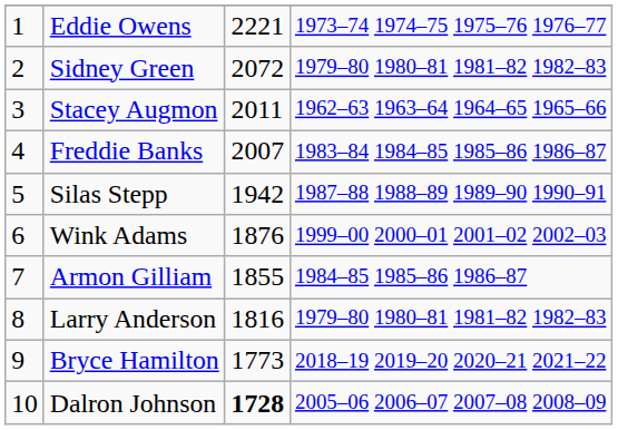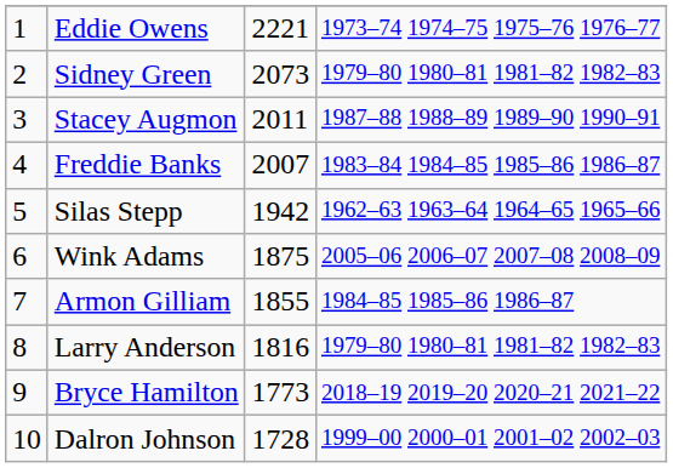 <table class="wikitable">
 <tr>
 </tr>
 <tr>
 <td>1</td>
 <td><a href='#'>Eddie Owens</a></td>
 <td>2221</td>
 <td style="font-size:80%;"><a href='#'>1973–74</a> <a href='#'>1974–75</a> <a href='#'>1975–76</a> <a href='#'>1976–77</a></td>
 </tr>
 <tr>
 <td>2</td>
 <td><a href='#'>Sidney Green</a></td>
-<td>2072</td>
+<td>2073</td>
 <td style="font-size:80%;"><a href='#'>1979–80</a> <a href='#'>1980–81</a> <a href='#'>1981–82</a> <a href='#'>1982–83</a></td>
 </tr>
 <tr>
 <td>3</td>
 <td><a href='#'>Stacey Augmon</a></td>
 <td>2011</td>
-<td style="font-size:80%;"><a href='#'>1962–63</a> <a href='#'>1963–64</a> <a href='#'>1964–65</a> <a href='#'>1965–66</a></td>
+<td style="font-size:80%;"><a href='#'>1987–88</a> <a href='#'>1988–89</a> <a href='#'>1989–90</a> <a href='#'>1990–91</a></td>
 </tr>
 <tr>
 <td>4</td>
 <td><a href='#'>Freddie Banks</a></td>
 <td>2007</td>
 <td style="font-size:80%;"><a href='#'>1983–84</a> <a href='#'>1984–85</a> <a href='#'>1985–86</a> <a href='#'>1986–87</a></td>
 </tr>
 <tr>
 <td>5</td>
 <td>Silas Stepp</td>
 <td>1942</td>
-<td style="font-size:80%;"><a href='#'>1987–88</a> <a href='#'>1988–89</a> <a href='#'>1989–90</a> <a href='#'>1990–91</a></td>
+<td style="font-size:80%;"><a href='#'>1962–63</a> <a href='#'>1963–64</a> <a href='#'>1964–65</a> <a href='#'>1965–66</a></td>
 </tr>
 <tr>
 <td>6</td>
 <td>Wink Adams</td>
-<td>1876</td>
-<td style="font-size:80%;"><a href='#'>1999–00</a> <a href='#'>2000–01</a> <a href='#'>2001–02</a> <a href='#'>2002–03</a></td>
+<td>1875</td>
+<td style="font-size:80%;"><a href='#'>2005–06</a> <a href='#'>2006–07</a> <a href='#'>2007–08</a> <a href='#'>2008–09</a></td>
 </tr>
 <tr>
 <td>7</td>
 <td><a href='#'>Armon Gilliam</a></td>
 <td>1855</td>
 <td style="font-size:80%;"><a href='#'>1984–85</a> <a href='#'>1985–86</a> <a href='#'>1986–87</a></td>
 </tr>
 <tr>
 <td>8</td>
 <td>Larry Anderson</td>
 <td>1816</td>
 <td style="font-size:80%;"><a href='#'>1979–80</a> <a href='#'>1980–81</a> <a href='#'>1981–82</a> <a href='#'>1982–83</a></td>
 </tr>
 <tr>
 <td>9</td>
 <td><a href='#'>Bryce Hamilton</a></td>
 <td>1773</td>
 <td style="font-size:80%;"><a href='#'>2018–19</a> <a href='#'>2019–20</a> <a href='#'>2020–21</a> <a href='#'>2021–22</a></td>
 </tr>
 <tr>
 <td>10</td>
 <td>Dalron Johnson</td>
-<td><strong>1728</strong></td>
-<td style="font-size:80%;"><a href='#'>2005–06</a> <a href='#'>2006–07</a> <a href='#'>2007–08</a> <a href='#'>2008–09</a></td>
+<td>1728</td>
+<td style="font-size:80%;"><a href='#'>1999–00</a> <a href='#'>2000–01</a> <a href='#'>2001–02</a> <a href='#'>2002–03</a></td>
 </tr>
 </table>
